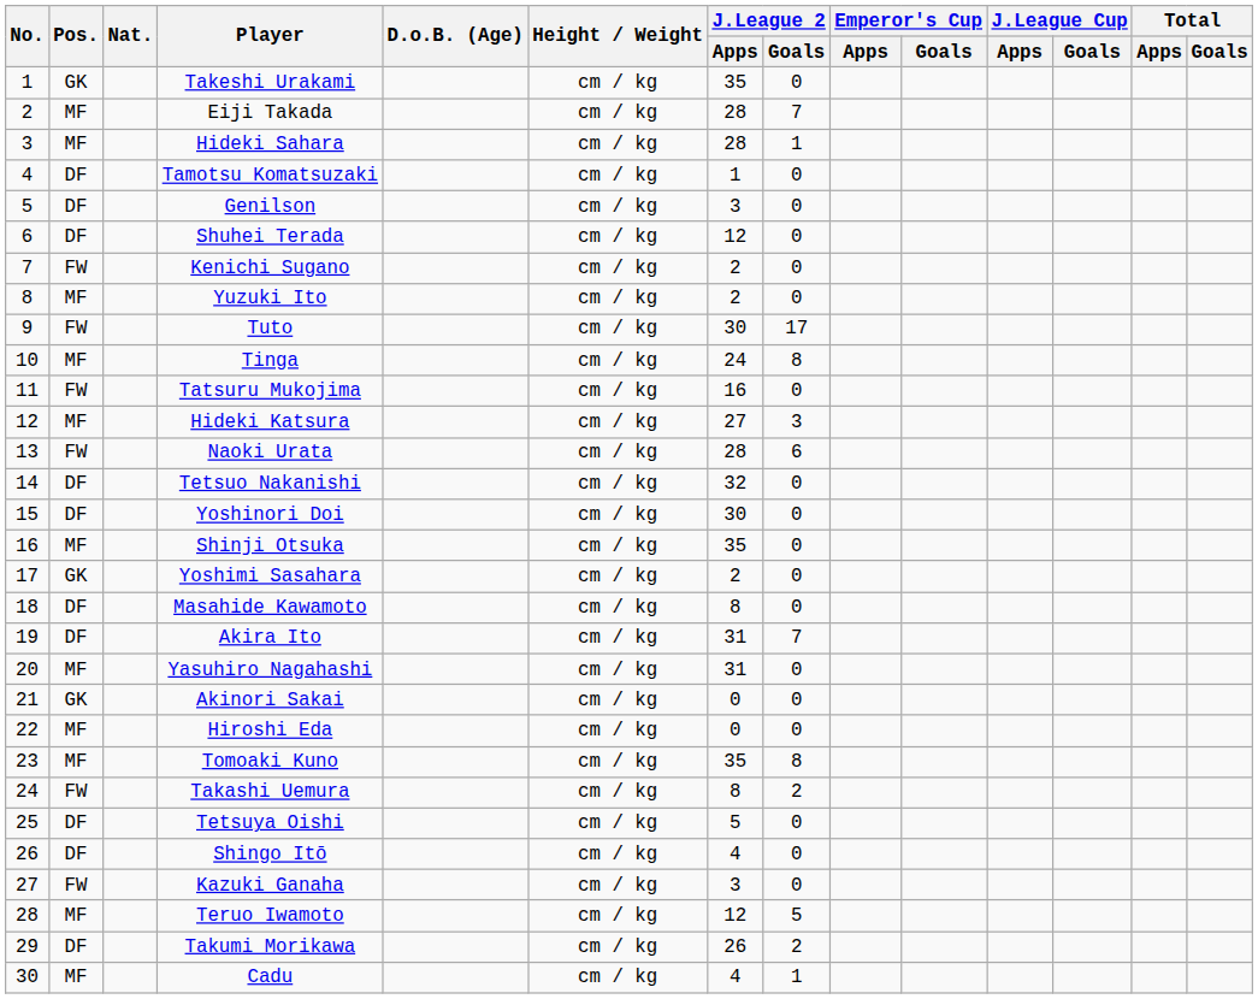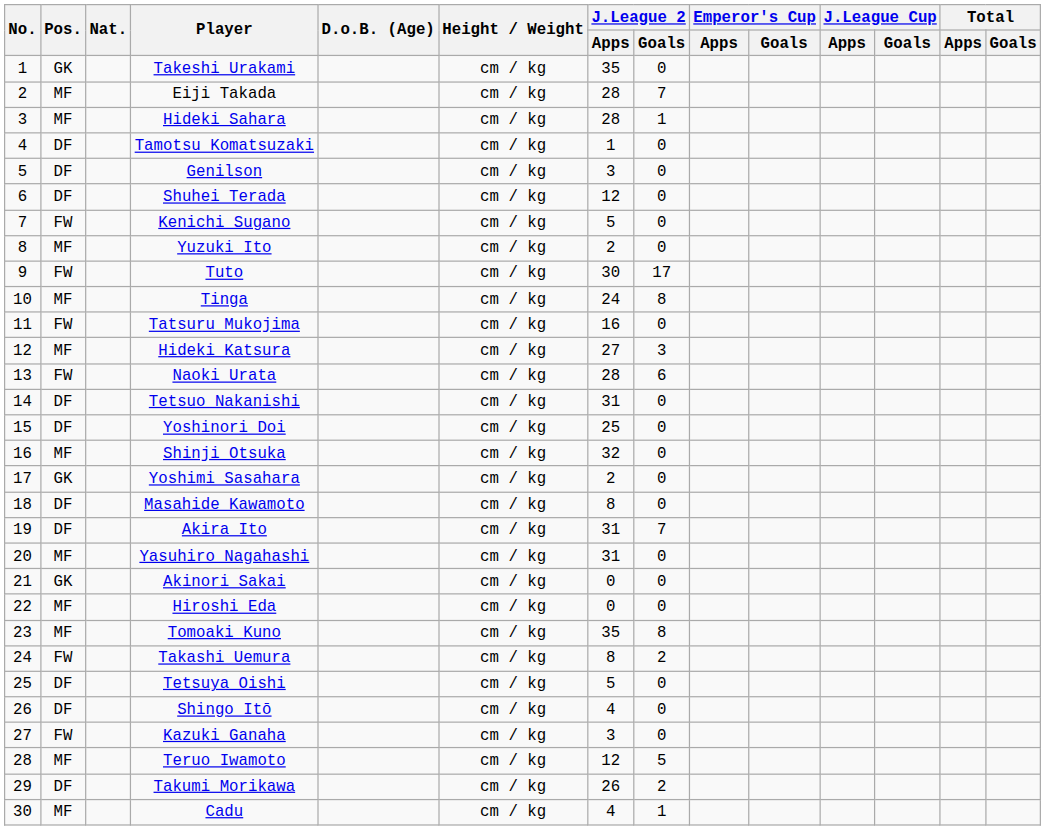 <table class="wikitable" style="text-align:center;">
 <tr>
 <th rowspan="2">No.</th>
 <th rowspan="2">Pos.</th>
 <th rowspan="2">Nat.</th>
 <th rowspan="2">Player</th>
 <th rowspan="2">D.o.B. (Age)</th>
 <th rowspan="2">Height / Weight</th>
 <th colspan="2"><a href='#'>J.League 2</a></th>
 <th colspan="2"><a href='#'>Emperor's Cup</a></th>
 <th colspan="2"><a href='#'>J.League Cup</a></th>
 <th colspan="2">Total</th>
 </tr>
 <tr>
 <th>Apps</th>
 <th>Goals</th>
 <th>Apps</th>
 <th>Goals</th>
 <th>Apps</th>
 <th>Goals</th>
 <th>Apps</th>
 <th>Goals</th>
 </tr>
 <tr>
 <td>1</td>
 <td>GK</td>
 <td></td>
 <td><a href='#'>Takeshi Urakami</a></td>
 <td></td>
 <td>cm / kg</td>
 <td>35</td>
 <td>0</td>
 <td></td>
 <td></td>
 <td></td>
 <td></td>
 <td></td>
 <td></td>
 </tr>
 <tr>
 <td>2</td>
 <td>MF</td>
 <td></td>
 <td>Eiji Takada</td>
 <td></td>
 <td>cm / kg</td>
 <td>28</td>
 <td>7</td>
 <td></td>
 <td></td>
 <td></td>
 <td></td>
 <td></td>
 <td></td>
 </tr>
 <tr>
 <td>3</td>
 <td>MF</td>
 <td></td>
 <td><a href='#'>Hideki Sahara</a></td>
 <td></td>
 <td>cm / kg</td>
 <td>28</td>
 <td>1</td>
 <td></td>
 <td></td>
 <td></td>
 <td></td>
 <td></td>
 <td></td>
 </tr>
 <tr>
 <td>4</td>
 <td>DF</td>
 <td></td>
 <td><a href='#'>Tamotsu Komatsuzaki</a></td>
 <td></td>
 <td>cm / kg</td>
 <td>1</td>
 <td>0</td>
 <td></td>
 <td></td>
 <td></td>
 <td></td>
 <td></td>
 <td></td>
 </tr>
 <tr>
 <td>5</td>
 <td>DF</td>
 <td></td>
 <td><a href='#'>Genilson</a></td>
 <td></td>
 <td>cm / kg</td>
 <td>3</td>
 <td>0</td>
 <td></td>
 <td></td>
 <td></td>
 <td></td>
 <td></td>
 <td></td>
 </tr>
 <tr>
 <td>6</td>
 <td>DF</td>
 <td></td>
 <td><a href='#'>Shuhei Terada</a></td>
 <td></td>
 <td>cm / kg</td>
 <td>12</td>
 <td>0</td>
 <td></td>
 <td></td>
 <td></td>
 <td></td>
 <td></td>
 <td></td>
 </tr>
 <tr>
 <td>7</td>
 <td>FW</td>
 <td></td>
 <td><a href='#'>Kenichi Sugano</a></td>
 <td></td>
 <td>cm / kg</td>
-<td>2</td>
+<td>5</td>
 <td>0</td>
 <td></td>
 <td></td>
 <td></td>
 <td></td>
 <td></td>
 <td></td>
 </tr>
 <tr>
 <td>8</td>
 <td>MF</td>
 <td></td>
 <td><a href='#'>Yuzuki Ito</a></td>
 <td></td>
 <td>cm / kg</td>
 <td>2</td>
 <td>0</td>
 <td></td>
 <td></td>
 <td></td>
 <td></td>
 <td></td>
 <td></td>
 </tr>
 <tr>
 <td>9</td>
 <td>FW</td>
 <td></td>
 <td><a href='#'>Tuto</a></td>
 <td></td>
 <td>cm / kg</td>
 <td>30</td>
 <td>17</td>
 <td></td>
 <td></td>
 <td></td>
 <td></td>
 <td></td>
 <td></td>
 </tr>
 <tr>
 <td>10</td>
 <td>MF</td>
 <td></td>
 <td><a href='#'>Tinga</a></td>
 <td></td>
 <td>cm / kg</td>
 <td>24</td>
 <td>8</td>
 <td></td>
 <td></td>
 <td></td>
 <td></td>
 <td></td>
 <td></td>
 </tr>
 <tr>
 <td>11</td>
 <td>FW</td>
 <td></td>
 <td><a href='#'>Tatsuru Mukojima</a></td>
 <td></td>
 <td>cm / kg</td>
 <td>16</td>
 <td>0</td>
 <td></td>
 <td></td>
 <td></td>
 <td></td>
 <td></td>
 <td></td>
 </tr>
 <tr>
 <td>12</td>
 <td>MF</td>
 <td></td>
 <td><a href='#'>Hideki Katsura</a></td>
 <td></td>
 <td>cm / kg</td>
 <td>27</td>
 <td>3</td>
 <td></td>
 <td></td>
 <td></td>
 <td></td>
 <td></td>
 <td></td>
 </tr>
 <tr>
 <td>13</td>
 <td>FW</td>
 <td></td>
 <td><a href='#'>Naoki Urata</a></td>
 <td></td>
 <td>cm / kg</td>
 <td>28</td>
 <td>6</td>
 <td></td>
 <td></td>
 <td></td>
 <td></td>
 <td></td>
 <td></td>
 </tr>
 <tr>
 <td>14</td>
 <td>DF</td>
 <td></td>
 <td><a href='#'>Tetsuo Nakanishi</a></td>
 <td></td>
 <td>cm / kg</td>
-<td>32</td>
+<td>31</td>
 <td>0</td>
 <td></td>
 <td></td>
 <td></td>
 <td></td>
 <td></td>
 <td></td>
 </tr>
 <tr>
 <td>15</td>
 <td>DF</td>
 <td></td>
 <td><a href='#'>Yoshinori Doi</a></td>
 <td></td>
 <td>cm / kg</td>
-<td>30</td>
+<td>25</td>
 <td>0</td>
 <td></td>
 <td></td>
 <td></td>
 <td></td>
 <td></td>
 <td></td>
 </tr>
 <tr>
 <td>16</td>
 <td>MF</td>
 <td></td>
 <td><a href='#'>Shinji Otsuka</a></td>
 <td></td>
 <td>cm / kg</td>
-<td>35</td>
+<td>32</td>
 <td>0</td>
 <td></td>
 <td></td>
 <td></td>
 <td></td>
 <td></td>
 <td></td>
 </tr>
 <tr>
 <td>17</td>
 <td>GK</td>
 <td></td>
 <td><a href='#'>Yoshimi Sasahara</a></td>
 <td></td>
 <td>cm / kg</td>
 <td>2</td>
 <td>0</td>
 <td></td>
 <td></td>
 <td></td>
 <td></td>
 <td></td>
 <td></td>
 </tr>
 <tr>
 <td>18</td>
 <td>DF</td>
 <td></td>
 <td><a href='#'>Masahide Kawamoto</a></td>
 <td></td>
 <td>cm / kg</td>
 <td>8</td>
 <td>0</td>
 <td></td>
 <td></td>
 <td></td>
 <td></td>
 <td></td>
 <td></td>
 </tr>
 <tr>
 <td>19</td>
 <td>DF</td>
 <td></td>
 <td><a href='#'>Akira Ito</a></td>
 <td></td>
 <td>cm / kg</td>
 <td>31</td>
 <td>7</td>
 <td></td>
 <td></td>
 <td></td>
 <td></td>
 <td></td>
 <td></td>
 </tr>
 <tr>
 <td>20</td>
 <td>MF</td>
 <td></td>
 <td><a href='#'>Yasuhiro Nagahashi</a></td>
 <td></td>
 <td>cm / kg</td>
 <td>31</td>
 <td>0</td>
 <td></td>
 <td></td>
 <td></td>
 <td></td>
 <td></td>
 <td></td>
 </tr>
 <tr>
 <td>21</td>
 <td>GK</td>
 <td></td>
 <td><a href='#'>Akinori Sakai</a></td>
 <td></td>
 <td>cm / kg</td>
 <td>0</td>
 <td>0</td>
 <td></td>
 <td></td>
 <td></td>
 <td></td>
 <td></td>
 <td></td>
 </tr>
 <tr>
 <td>22</td>
 <td>MF</td>
 <td></td>
 <td><a href='#'>Hiroshi Eda</a></td>
 <td></td>
 <td>cm / kg</td>
 <td>0</td>
 <td>0</td>
 <td></td>
 <td></td>
 <td></td>
 <td></td>
 <td></td>
 <td></td>
 </tr>
 <tr>
 <td>23</td>
 <td>MF</td>
 <td></td>
 <td><a href='#'>Tomoaki Kuno</a></td>
 <td></td>
 <td>cm / kg</td>
 <td>35</td>
 <td>8</td>
 <td></td>
 <td></td>
 <td></td>
 <td></td>
 <td></td>
 <td></td>
 </tr>
 <tr>
 <td>24</td>
 <td>FW</td>
 <td></td>
 <td><a href='#'>Takashi Uemura</a></td>
 <td></td>
 <td>cm / kg</td>
 <td>8</td>
 <td>2</td>
 <td></td>
 <td></td>
 <td></td>
 <td></td>
 <td></td>
 <td></td>
 </tr>
 <tr>
 <td>25</td>
 <td>DF</td>
 <td></td>
 <td><a href='#'>Tetsuya Oishi</a></td>
 <td></td>
 <td>cm / kg</td>
 <td>5</td>
 <td>0</td>
 <td></td>
 <td></td>
 <td></td>
 <td></td>
 <td></td>
 <td></td>
 </tr>
 <tr>
 <td>26</td>
 <td>DF</td>
 <td></td>
 <td><a href='#'>Shingo Itō</a></td>
 <td></td>
 <td>cm / kg</td>
 <td>4</td>
 <td>0</td>
 <td></td>
 <td></td>
 <td></td>
 <td></td>
 <td></td>
 <td></td>
 </tr>
 <tr>
 <td>27</td>
 <td>FW</td>
 <td></td>
 <td><a href='#'>Kazuki Ganaha</a></td>
 <td></td>
 <td>cm / kg</td>
 <td>3</td>
 <td>0</td>
 <td></td>
 <td></td>
 <td></td>
 <td></td>
 <td></td>
 <td></td>
 </tr>
 <tr>
 <td>28</td>
 <td>MF</td>
 <td></td>
 <td><a href='#'>Teruo Iwamoto</a></td>
 <td></td>
 <td>cm / kg</td>
 <td>12</td>
 <td>5</td>
 <td></td>
 <td></td>
 <td></td>
 <td></td>
 <td></td>
 <td></td>
 </tr>
 <tr>
 <td>29</td>
 <td>DF</td>
 <td></td>
 <td><a href='#'>Takumi Morikawa</a></td>
 <td></td>
 <td>cm / kg</td>
 <td>26</td>
 <td>2</td>
 <td></td>
 <td></td>
 <td></td>
 <td></td>
 <td></td>
 <td></td>
 </tr>
 <tr>
 <td>30</td>
 <td>MF</td>
 <td></td>
 <td><a href='#'>Cadu</a></td>
 <td></td>
 <td>cm / kg</td>
 <td>4</td>
 <td>1</td>
 <td></td>
 <td></td>
 <td></td>
 <td></td>
 <td></td>
 <td></td>
 </tr>
 </table>
